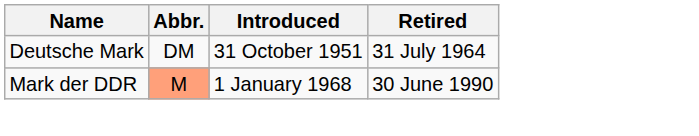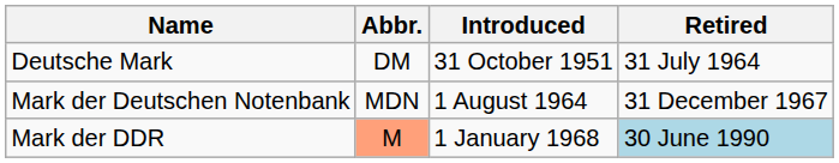 <table class="wikitable floatright " style="font-size: 85%">
 <tr>
 <th>Name</th>
 <th>Abbr.</th>
 <th>Introduced</th>
 <th>Retired</th>
 </tr>
 <tr>
 <td>Deutsche Mark</td>
 <td align="center">DM</td>
 <td>31 October 1951</td>
 <td>31 July 1964</td>
 </tr>
 <tr>
+<td>Mark der Deutschen Notenbank</td>
+<td align="center">MDN</td>
+<td>1 August 1964</td>
+<td>31 December 1967</td>
+</tr>
+<tr>
 <td>Mark der DDR</td>
 <td align="center" style="background: lightsalmon;">M</td>
 <td>1 January 1968</td>
-<td>30 June 1990</td>
+<td style="background: lightblue;">30 June 1990</td>
 </tr>
 </table>
